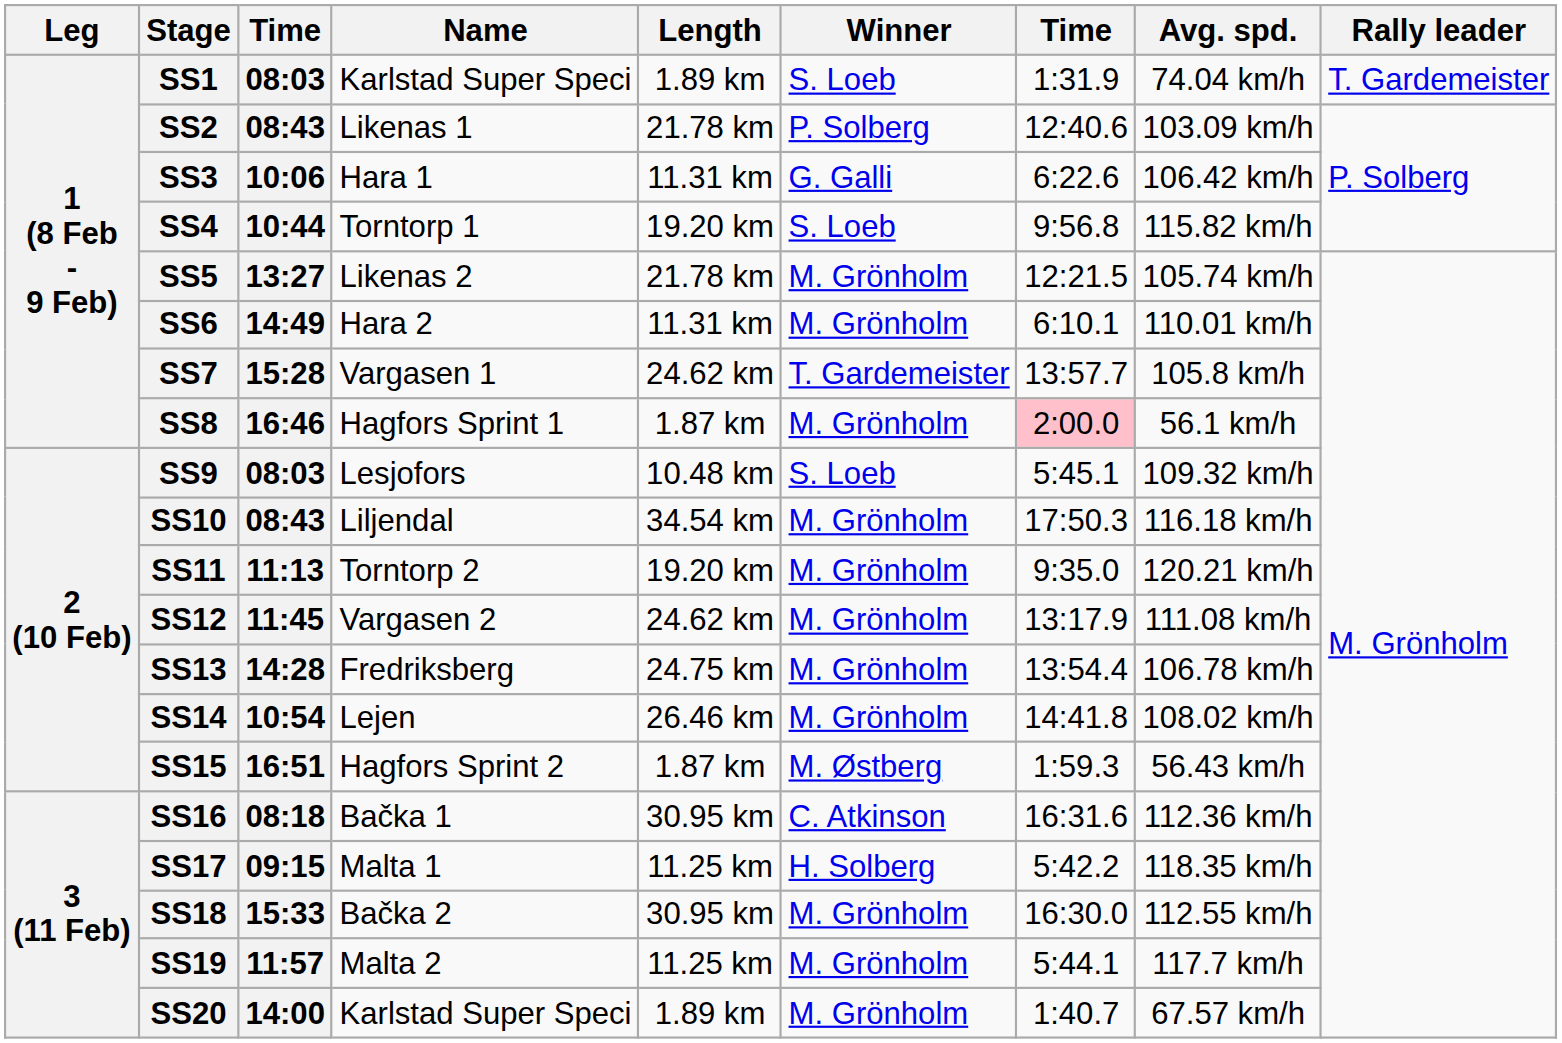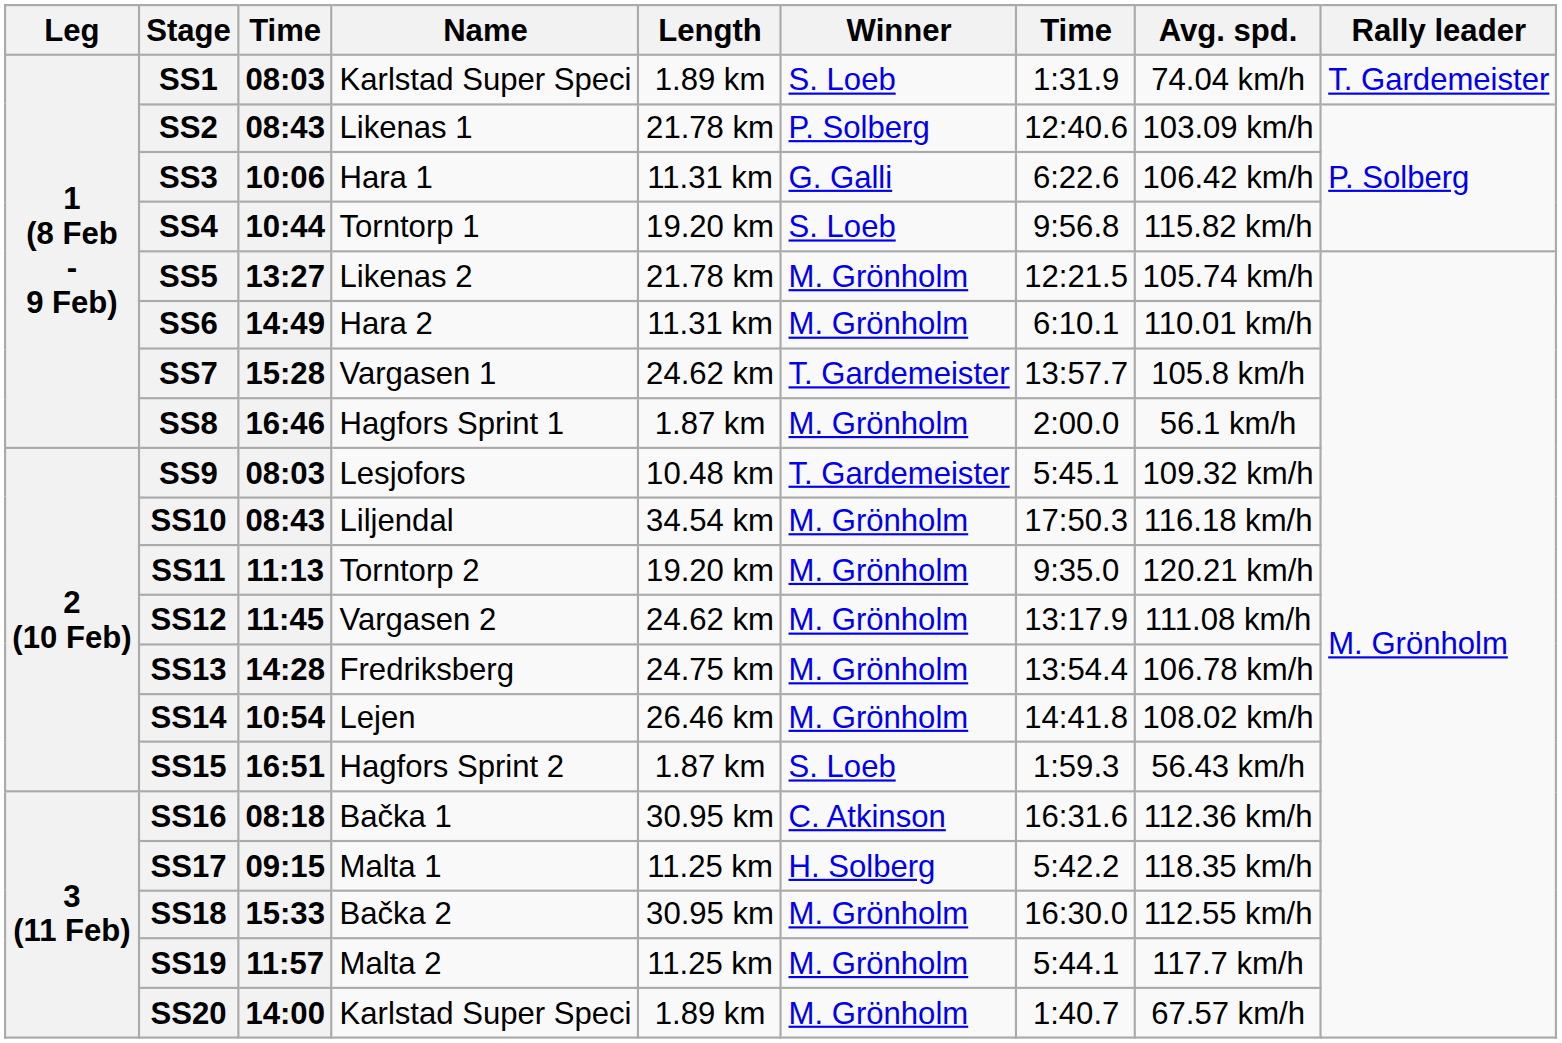 <table class="wikitable" style="text-align: center; font-size: 90%; max-width: 950px;">
 <tr>
 <th>Leg</th>
 <th>Stage</th>
 <th>Time</th>
 <th>Name</th>
 <th>Length</th>
 <th>Winner</th>
 <th>Time</th>
 <th>Avg. spd.</th>
 <th>Rally leader</th>
 </tr>
 <tr>
 <th rowspan="8">1<br>(8 Feb<br>-<br>9 Feb)</th>
 <th>SS1</th>
 <th>08:03</th>
 <td align=left>Karlstad Super Speci</td>
 <td>1.89 km</td>
 <td align=left> <a href='#'>S. Loeb</a></td>
 <td>1:31.9</td>
 <td>74.04 km/h</td>
 <td align=left> <a href='#'>T. Gardemeister</a></td>
 </tr>
 <tr>
 <th>SS2</th>
 <th>08:43</th>
 <td align=left>Likenas 1</td>
 <td>21.78 km</td>
 <td align=left> <a href='#'>P. Solberg</a></td>
 <td>12:40.6</td>
 <td>103.09 km/h</td>
 <td align=left rowspan="3"> <a href='#'>P. Solberg</a></td>
 </tr>
 <tr>
 <th>SS3</th>
 <th>10:06</th>
 <td align=left>Hara 1</td>
 <td>11.31 km</td>
 <td align=left> <a href='#'>G. Galli</a></td>
 <td>6:22.6</td>
 <td>106.42 km/h</td>
 </tr>
 <tr>
 <th>SS4</th>
 <th>10:44</th>
 <td align=left>Torntorp 1</td>
 <td>19.20 km</td>
 <td align=left> <a href='#'>S. Loeb</a></td>
 <td>9:56.8</td>
 <td>115.82 km/h</td>
 </tr>
 <tr>
 <th>SS5</th>
 <th>13:27</th>
 <td align=left>Likenas 2</td>
 <td>21.78 km</td>
 <td align=left> <a href='#'>M. Grönholm</a></td>
 <td>12:21.5</td>
 <td>105.74 km/h</td>
 <td align=left rowspan="16"> <a href='#'>M. Grönholm</a></td>
 </tr>
 <tr>
 <th>SS6</th>
 <th>14:49</th>
 <td align=left>Hara 2</td>
 <td>11.31 km</td>
 <td align=left> <a href='#'>M. Grönholm</a></td>
 <td>6:10.1</td>
 <td>110.01 km/h</td>
 </tr>
 <tr>
 <th>SS7</th>
 <th>15:28</th>
 <td align=left>Vargasen 1</td>
 <td>24.62 km</td>
 <td align=left> <a href='#'>T. Gardemeister</a></td>
 <td>13:57.7</td>
 <td>105.8 km/h</td>
 </tr>
 <tr>
 <th>SS8</th>
 <th>16:46</th>
 <td align=left>Hagfors Sprint 1</td>
 <td>1.87 km</td>
 <td align=left> <a href='#'>M. Grönholm</a></td>
-<td style="background: pink;">2:00.0</td>
+<td>2:00.0</td>
 <td>56.1 km/h</td>
 </tr>
 <tr>
 <th rowspan="7">2<br>(10 Feb)</th>
 <th>SS9</th>
 <th>08:03</th>
 <td align=left>Lesjofors</td>
 <td>10.48 km</td>
-<td align=left> <a href='#'>S. Loeb</a></td>
+<td align=left> <a href='#'>T. Gardemeister</a></td>
 <td>5:45.1</td>
 <td>109.32 km/h</td>
 </tr>
 <tr>
 <th>SS10</th>
 <th>08:43</th>
 <td align=left>Liljendal</td>
 <td>34.54 km</td>
 <td align=left> <a href='#'>M. Grönholm</a></td>
 <td>17:50.3</td>
 <td>116.18 km/h</td>
 </tr>
 <tr>
 <th>SS11</th>
 <th>11:13</th>
 <td align=left>Torntorp 2</td>
 <td>19.20 km</td>
 <td align=left> <a href='#'>M. Grönholm</a></td>
 <td>9:35.0</td>
 <td>120.21 km/h</td>
 </tr>
 <tr>
 <th>SS12</th>
 <th>11:45</th>
 <td align=left>Vargasen 2</td>
 <td>24.62 km</td>
 <td align=left> <a href='#'>M. Grönholm</a></td>
 <td>13:17.9</td>
 <td>111.08 km/h</td>
 </tr>
 <tr>
 <th>SS13</th>
 <th>14:28</th>
 <td align=left>Fredriksberg</td>
 <td>24.75 km</td>
 <td align=left> <a href='#'>M. Grönholm</a></td>
 <td>13:54.4</td>
 <td>106.78 km/h</td>
 </tr>
 <tr>
 <th>SS14</th>
 <th>10:54</th>
 <td align=left>Lejen</td>
 <td>26.46 km</td>
 <td align=left> <a href='#'>M. Grönholm</a></td>
 <td>14:41.8</td>
 <td>108.02 km/h</td>
 </tr>
 <tr>
 <th>SS15</th>
 <th>16:51</th>
 <td align=left>Hagfors Sprint 2</td>
 <td>1.87 km</td>
-<td align=left> <a href='#'>M. Østberg</a></td>
+<td align=left> <a href='#'>S. Loeb</a></td>
 <td>1:59.3</td>
 <td>56.43 km/h</td>
 </tr>
 <tr>
 <th rowspan="5">3<br>(11 Feb)</th>
 <th>SS16</th>
 <th>08:18</th>
 <td align=left>Bačka 1</td>
 <td>30.95 km</td>
 <td align=left> <a href='#'>C. Atkinson</a></td>
 <td>16:31.6</td>
 <td>112.36 km/h</td>
 </tr>
 <tr>
 <th>SS17</th>
 <th>09:15</th>
 <td align=left>Malta 1</td>
 <td>11.25 km</td>
 <td align=left> <a href='#'>H. Solberg</a></td>
 <td>5:42.2</td>
 <td>118.35 km/h</td>
 </tr>
 <tr>
 <th>SS18</th>
 <th>15:33</th>
 <td align=left>Bačka 2</td>
 <td>30.95 km</td>
 <td align=left> <a href='#'>M. Grönholm</a></td>
 <td>16:30.0</td>
 <td>112.55 km/h</td>
 </tr>
 <tr>
 <th>SS19</th>
 <th>11:57</th>
 <td align=left>Malta 2</td>
 <td>11.25 km</td>
 <td align=left> <a href='#'>M. Grönholm</a></td>
 <td>5:44.1</td>
 <td>117.7 km/h</td>
 </tr>
 <tr>
 <th>SS20</th>
 <th>14:00</th>
 <td align=left>Karlstad Super Speci</td>
 <td>1.89 km</td>
 <td align=left> <a href='#'>M. Grönholm</a></td>
 <td>1:40.7</td>
 <td>67.57 km/h</td>
 </tr>
 </table>
